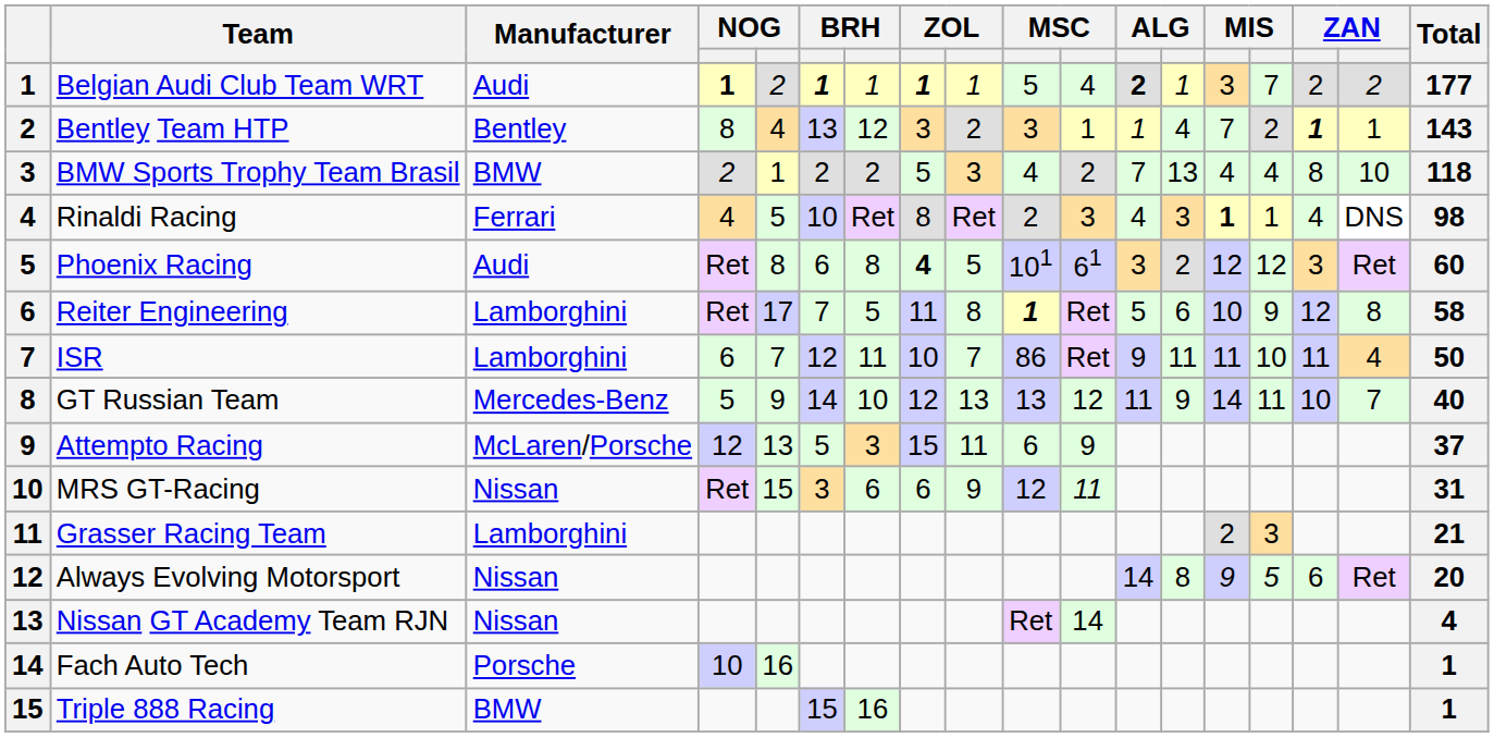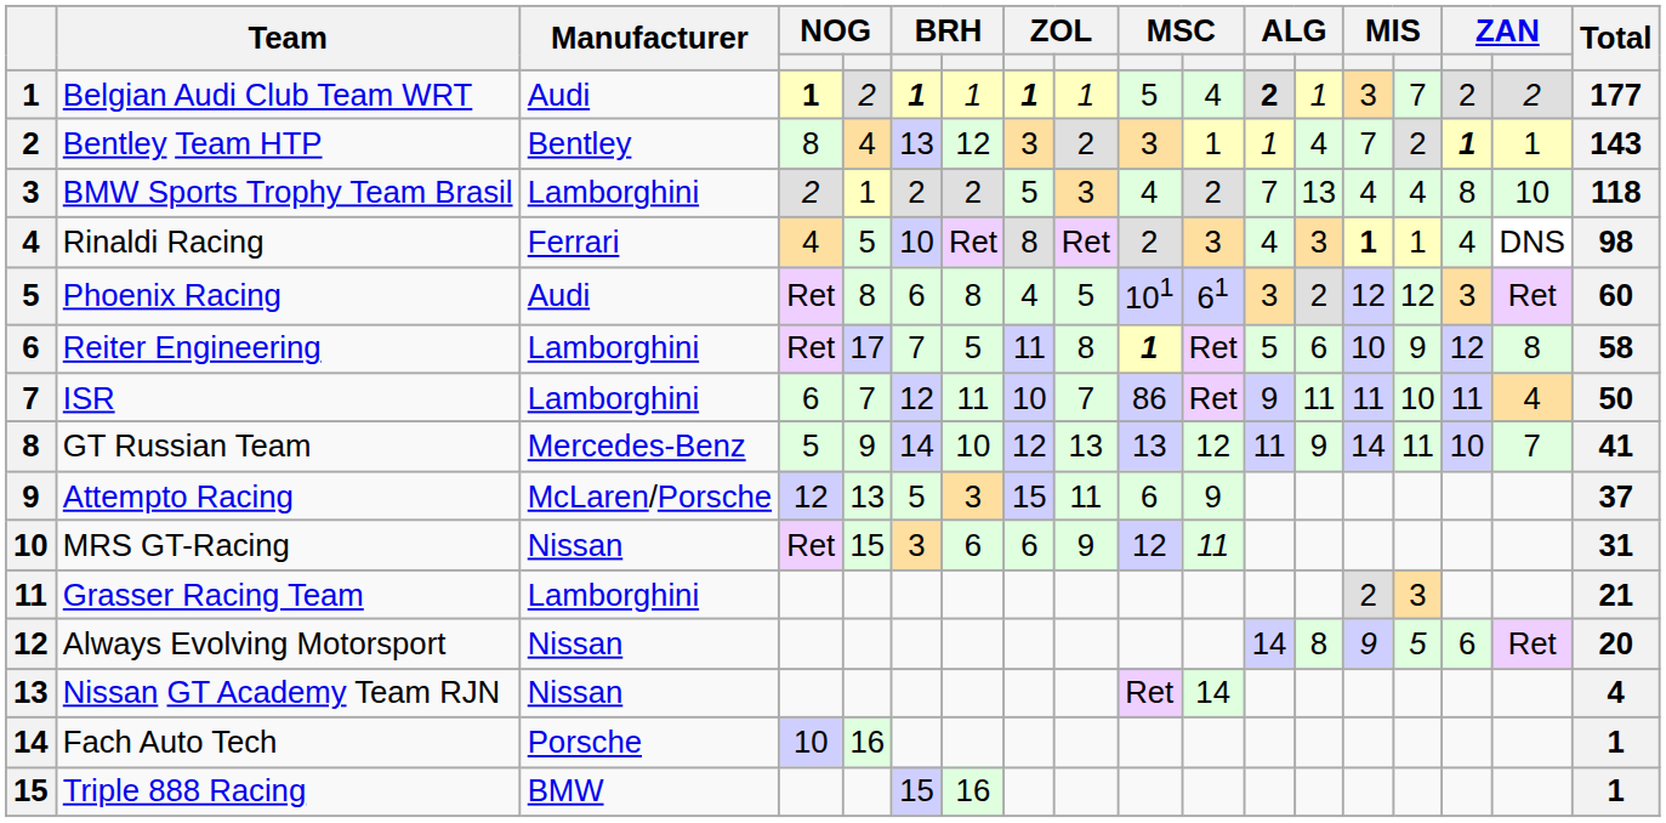 <table class="wikitable" style="font-size: 85%; text-align:center;">
 <tr>
 <th rowspan=2></th>
 <th rowspan=2>Team</th>
 <th rowspan=2>Manufacturer</th>
 <th colspan=2>NOG<br></th>
 <th colspan=2>BRH<br></th>
 <th colspan=2>ZOL<br></th>
 <th colspan=2>MSC<br></th>
 <th colspan=2>ALG<br></th>
 <th colspan=2>MIS<br></th>
 <th colspan=2><a href='#'>ZAN</a><br></th>
 <th rowspan=2>Total</th>
 </tr>
 <tr>
 <th></th>
 <th></th>
 <th></th>
 <th></th>
 <th></th>
 <th></th>
 <th></th>
 <th></th>
 <th></th>
 <th></th>
 <th></th>
 <th></th>
 <th></th>
 <th></th>
 </tr>
 <tr>
 <th>1</th>
 <td align=left> <a href='#'>Belgian Audi Club Team WRT</a></td>
 <td align=left><a href='#'>Audi</a></td>
 <td style="background:#FFFFBF;"><strong>1</strong></td>
 <td style="background:#DFDFDF;"><em>2</em></td>
 <td style="background:#FFFFBF;"><strong><em>1</em></strong></td>
 <td style="background:#FFFFBF;"><em>1</em></td>
 <td style="background:#FFFFBF;"><strong><em>1</em></strong></td>
 <td style="background:#FFFFBF;"><em>1</em></td>
 <td style="background:#DFFFDF;">5</td>
 <td style="background:#DFFFDF;">4</td>
 <td style="background:#DFDFDF;"><strong>2</strong></td>
 <td style="background:#FFFFBF;"><em>1</em></td>
 <td style="background:#FFDF9F;">3</td>
 <td style="background:#DFFFDF;">7</td>
 <td style="background:#DFDFDF;">2</td>
 <td style="background:#DFDFDF;"><em>2</em></td>
 <th>177</th>
 </tr>
 <tr>
 <th>2</th>
 <td align=left> <a href='#'>Bentley</a> <a href='#'>Team HTP</a></td>
 <td align=left><a href='#'>Bentley</a></td>
 <td style="background:#DFFFDF;">8</td>
 <td style="background:#FFDF9F;">4</td>
 <td style="background:#CFCFFF;">13</td>
 <td style="background:#DFFFDF;">12</td>
 <td style="background:#FFDF9F;">3</td>
 <td style="background:#DFDFDF;">2</td>
 <td style="background:#FFDF9F;">3</td>
 <td style="background:#FFFFBF;">1</td>
 <td style="background:#FFFFBF;"><em>1</em></td>
 <td style="background:#DFFFDF;">4</td>
 <td style="background:#DFFFDF;">7</td>
 <td style="background:#DFDFDF;">2</td>
 <td style="background:#FFFFBF;"><strong><em>1</em></strong></td>
 <td style="background:#FFFFBF;">1</td>
 <th>143</th>
 </tr>
 <tr>
 <th>3</th>
 <td align=left> <a href='#'>BMW Sports Trophy Team Brasil</a></td>
-<td align=left><a href='#'>BMW</a></td>
+<td align=left><a href='#'>Lamborghini</a></td>
 <td style="background:#DFDFDF;"><em>2</em></td>
 <td style="background:#FFFFBF;">1</td>
 <td style="background:#DFDFDF;">2</td>
 <td style="background:#DFDFDF;">2</td>
 <td style="background:#DFFFDF;">5</td>
 <td style="background:#FFDF9F;">3</td>
 <td style="background:#DFFFDF;">4</td>
 <td style="background:#DFDFDF;">2</td>
 <td style="background:#DFFFDF;">7</td>
 <td style="background:#DFFFDF;">13</td>
 <td style="background:#DFFFDF;">4</td>
 <td style="background:#DFFFDF;">4</td>
 <td style="background:#DFFFDF;">8</td>
 <td style="background:#DFFFDF;">10</td>
 <th>118</th>
 </tr>
 <tr>
 <th>4</th>
 <td align=left> Rinaldi Racing</td>
 <td align=left><a href='#'>Ferrari</a></td>
 <td style="background:#FFDF9F;">4</td>
 <td style="background:#DFFFDF;">5</td>
 <td style="background:#CFCFFF;">10</td>
 <td style="background:#EFCFFF;">Ret</td>
 <td style="background:#DFDFDF;">8</td>
 <td style="background:#EFCFFF;">Ret</td>
 <td style="background:#DFDFDF;">2</td>
 <td style="background:#FFDF9F;">3</td>
 <td style="background:#DFFFDF;">4</td>
 <td style="background:#FFDF9F;">3</td>
 <td style="background:#FFFFBF;"><strong>1</strong></td>
 <td style="background:#FFFFBF;">1</td>
 <td style="background:#DFFFDF;">4</td>
 <td style="background:#FFFFFF;">DNS</td>
 <th>98</th>
 </tr>
 <tr>
 <th>5</th>
 <td align=left> <a href='#'>Phoenix Racing</a></td>
 <td align=left><a href='#'>Audi</a></td>
 <td style="background:#EFCFFF;">Ret</td>
 <td style="background:#DFFFDF;">8</td>
 <td style="background:#DFFFDF;">6</td>
 <td style="background:#DFFFDF;">8</td>
-<td style="background:#DFFFDF;"><strong>4</strong></td>
+<td style="background:#DFFFDF;">4</td>
 <td style="background:#DFFFDF;">5</td>
 <td style="background:#CFCFFF;">10<sup>1</sup></td>
 <td style="background:#CFCFFF;">6<sup>1</sup></td>
 <td style="background:#FFDF9F;">3</td>
 <td style="background:#DFDFDF;">2</td>
 <td style="background:#CFCFFF;">12</td>
 <td style="background:#DFFFDF;">12</td>
 <td style="background:#FFDF9F;">3</td>
 <td style="background:#EFCFFF;">Ret</td>
 <th>60</th>
 </tr>
 <tr>
 <th>6</th>
 <td align=left> <a href='#'>Reiter Engineering</a></td>
 <td align=left><a href='#'>Lamborghini</a></td>
 <td style="background:#EFCFFF;">Ret</td>
 <td style="background:#CFCFFF;">17</td>
 <td style="background:#DFFFDF;">7</td>
 <td style="background:#DFFFDF;">5</td>
 <td style="background:#CFCFFF;">11</td>
 <td style="background:#DFFFDF;">8</td>
 <td style="background:#FFFFBF;"><strong><em>1</em></strong></td>
 <td style="background:#EFCFFF;">Ret</td>
 <td style="background:#DFFFDF;">5</td>
 <td style="background:#DFFFDF;">6</td>
 <td style="background:#CFCFFF;">10</td>
 <td style="background:#DFFFDF;">9</td>
 <td style="background:#CFCFFF;">12</td>
 <td style="background:#DFFFDF;">8</td>
 <th>58</th>
 </tr>
 <tr>
 <th>7</th>
 <td align=left> <a href='#'>ISR</a></td>
 <td align=left><a href='#'>Lamborghini</a></td>
 <td style="background:#DFFFDF;">6</td>
 <td style="background:#DFFFDF;">7</td>
 <td style="background:#CFCFFF;">12</td>
 <td style="background:#DFFFDF;">11</td>
 <td style="background:#CFCFFF;">10</td>
 <td style="background:#DFFFDF;">7</td>
 <td style="background:#CFCFFF;">86</td>
 <td style="background:#EFCFFF;">Ret</td>
 <td style="background:#CFCFFF;">9</td>
 <td style="background:#DFFFDF;">11</td>
 <td style="background:#CFCFFF;">11</td>
 <td style="background:#DFFFDF;">10</td>
 <td style="background:#CFCFFF;">11</td>
 <td style="background:#FFDF9F;">4</td>
 <th>50</th>
 </tr>
 <tr>
 <th>8</th>
 <td align=left> GT Russian Team</td>
 <td align=left><a href='#'>Mercedes-Benz</a></td>
 <td style="background:#DFFFDF;">5</td>
 <td style="background:#DFFFDF;">9</td>
 <td style="background:#CFCFFF;">14</td>
 <td style="background:#DFFFDF;">10</td>
 <td style="background:#CFCFFF;">12</td>
 <td style="background:#DFFFDF;">13</td>
 <td style="background:#CFCFFF;">13</td>
 <td style="background:#DFFFDF;">12</td>
 <td style="background:#CFCFFF;">11</td>
 <td style="background:#DFFFDF;">9</td>
 <td style="background:#CFCFFF;">14</td>
 <td style="background:#DFFFDF;">11</td>
 <td style="background:#CFCFFF;">10</td>
 <td style="background:#DFFFDF;">7</td>
-<th>40</th>
+<th>41</th>
 </tr>
 <tr>
 <th>9</th>
 <td align=left> <a href='#'>Attempto Racing</a></td>
 <td align=left><a href='#'>McLaren</a>/<a href='#'>Porsche</a></td>
 <td style="background:#CFCFFF;">12</td>
 <td style="background:#DFFFDF;">13</td>
 <td style="background:#DFFFDF;">5</td>
 <td style="background:#FFDF9F;">3</td>
 <td style="background:#CFCFFF;">15</td>
 <td style="background:#DFFFDF;">11</td>
 <td style="background:#DFFFDF;">6</td>
 <td style="background:#DFFFDF;">9</td>
 <td></td>
 <td></td>
 <td></td>
 <td></td>
 <td></td>
 <td></td>
 <th>37</th>
 </tr>
 <tr>
 <th>10</th>
 <td align=left> MRS GT-Racing</td>
 <td align=left><a href='#'>Nissan</a></td>
 <td style="background:#EFCFFF;">Ret</td>
 <td style="background:#DFFFDF;">15</td>
 <td style="background:#FFDF9F;">3</td>
 <td style="background:#DFFFDF;">6</td>
 <td style="background:#DFFFDF;">6</td>
 <td style="background:#DFFFDF;">9</td>
 <td style="background:#CFCFFF;">12</td>
 <td style="background:#DFFFDF;"><em>11</em></td>
 <td></td>
 <td></td>
 <td></td>
 <td></td>
 <td></td>
 <td></td>
 <th>31</th>
 </tr>
 <tr>
 <th>11</th>
 <td align=left> <a href='#'>Grasser Racing Team</a></td>
 <td align=left><a href='#'>Lamborghini</a></td>
 <td></td>
 <td></td>
 <td></td>
 <td></td>
 <td></td>
 <td></td>
 <td></td>
 <td></td>
 <td></td>
 <td></td>
 <td style="background:#DFDFDF;">2</td>
 <td style="background:#FFDF9F;">3</td>
 <td></td>
 <td></td>
 <th>21</th>
 </tr>
 <tr>
 <th>12</th>
 <td align=left> Always Evolving Motorsport</td>
 <td align=left><a href='#'>Nissan</a></td>
 <td></td>
 <td></td>
 <td></td>
 <td></td>
 <td></td>
 <td></td>
 <td></td>
 <td></td>
 <td style="background:#CFCFFF;">14</td>
 <td style="background:#DFFFDF;">8</td>
 <td style="background:#CFCFFF;"><em>9</em></td>
 <td style="background:#DFFFDF;"><em>5</em></td>
 <td style="background:#DFFFDF;">6</td>
 <td style="background:#EFCFFF;">Ret</td>
 <th>20</th>
 </tr>
 <tr>
 <th>13</th>
 <td align=left> <a href='#'>Nissan</a> <a href='#'>GT Academy</a> Team RJN</td>
 <td align=left><a href='#'>Nissan</a></td>
 <td></td>
 <td></td>
 <td></td>
 <td></td>
 <td></td>
 <td></td>
 <td style="background:#EFCFFF;">Ret</td>
 <td style="background:#DFFFDF;">14</td>
 <td></td>
 <td></td>
 <td></td>
 <td></td>
 <td></td>
 <td></td>
 <th>4</th>
 </tr>
 <tr>
 <th>14</th>
 <td align=left> Fach Auto Tech</td>
 <td align=left><a href='#'>Porsche</a></td>
 <td style="background:#CFCFFF;">10</td>
 <td style="background:#DFFFDF;">16</td>
 <td></td>
 <td></td>
 <td></td>
 <td></td>
 <td></td>
 <td></td>
 <td></td>
 <td></td>
 <td></td>
 <td></td>
 <td></td>
 <td></td>
 <th>1</th>
 </tr>
 <tr>
 <th>15</th>
 <td align=left> <a href='#'>Triple 888 Racing</a></td>
 <td align=left><a href='#'>BMW</a></td>
 <td></td>
 <td></td>
 <td style="background:#CFCFFF;">15</td>
 <td style="background:#DFFFDF;">16</td>
 <td></td>
 <td></td>
 <td></td>
 <td></td>
 <td></td>
 <td></td>
 <td></td>
 <td></td>
 <td></td>
 <td></td>
 <th>1</th>
 </tr>
 </table>
